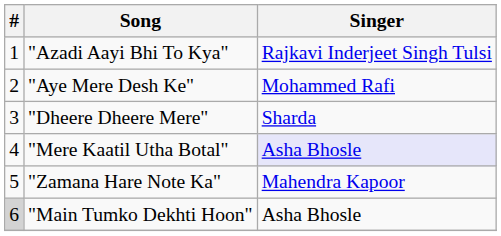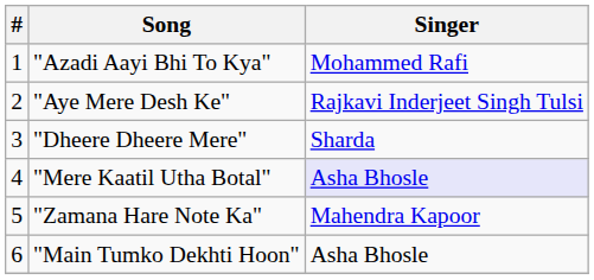 <table class="wikitable" style="font-size:95%;">
 <tr>
 <th>#</th>
 <th>Song</th>
 <th>Singer</th>
 </tr>
 <tr>
 <td>1</td>
 <td>"Azadi Aayi Bhi To Kya"</td>
-<td><a href='#'>Rajkavi Inderjeet Singh Tulsi</a></td>
+<td><a href='#'>Mohammed Rafi</a></td>
 </tr>
 <tr>
 <td>2</td>
 <td>"Aye Mere Desh Ke"</td>
-<td><a href='#'>Mohammed Rafi</a></td>
+<td><a href='#'>Rajkavi Inderjeet Singh Tulsi</a></td>
 </tr>
 <tr>
 <td>3</td>
 <td>"Dheere Dheere Mere"</td>
 <td><a href='#'>Sharda</a></td>
 </tr>
 <tr>
 <td>4</td>
 <td>"Mere Kaatil Utha Botal"</td>
 <td style="background: lavender;"><a href='#'>Asha Bhosle</a></td>
 </tr>
 <tr>
 <td>5</td>
 <td>"Zamana Hare Note Ka"</td>
 <td><a href='#'>Mahendra Kapoor</a></td>
 </tr>
 <tr>
-<td style="background: lightgrey;">6</td>
+<td>6</td>
 <td>"Main Tumko Dekhti Hoon"</td>
 <td>Asha Bhosle</td>
 </tr>
 <tr>
 </tr>
 </table>
